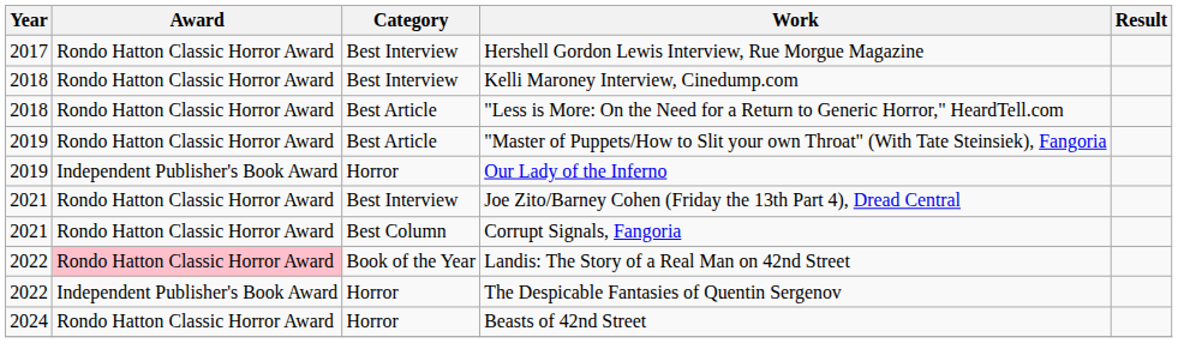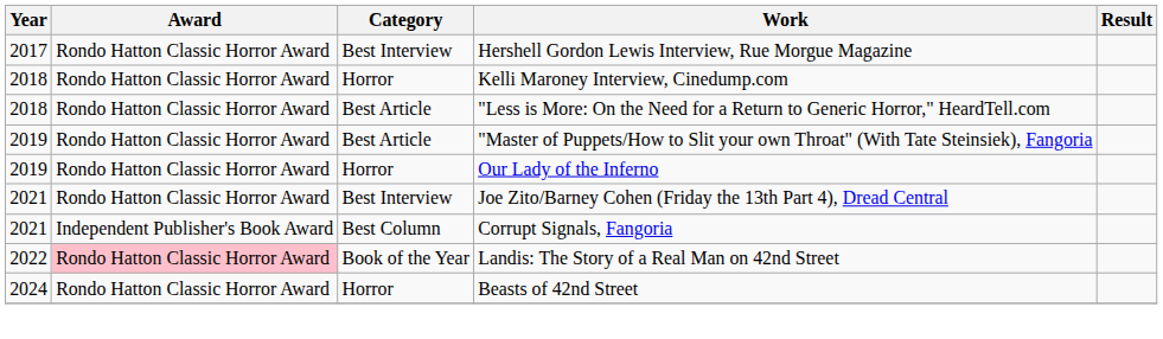 <table class="wikitable sortable">
 <tr>
 <th>Year</th>
 <th>Award</th>
 <th>Category</th>
 <th>Work</th>
 <th>Result</th>
 </tr>
 <tr>
 <td>2017</td>
 <td>Rondo Hatton Classic Horror Award</td>
 <td>Best Interview</td>
 <td>Hershell Gordon Lewis Interview, Rue Morgue Magazine</td>
 <td></td>
 </tr>
 <tr>
 <td>2018</td>
 <td>Rondo Hatton Classic Horror Award</td>
-<td>Best Interview</td>
+<td>Horror</td>
 <td>Kelli Maroney Interview, Cinedump.com</td>
 <td></td>
 </tr>
 <tr>
 <td>2018</td>
 <td>Rondo Hatton Classic Horror Award</td>
 <td>Best Article</td>
 <td>"Less is More: On the Need for a Return to Generic Horror," HeardTell.com</td>
 <td></td>
 </tr>
 <tr>
 <td>2019</td>
 <td>Rondo Hatton Classic Horror Award</td>
 <td>Best Article</td>
 <td>"Master of Puppets/How to Slit your own Throat" (With Tate Steinsiek), <a href='#'>Fangoria</a></td>
 <td></td>
 </tr>
 <tr>
 <td>2019</td>
-<td>Independent Publisher's Book Award</td>
+<td>Rondo Hatton Classic Horror Award</td>
 <td>Horror</td>
 <td><a href='#'>Our Lady of the Inferno</a></td>
 <td></td>
 </tr>
 <tr>
 <td>2021</td>
 <td>Rondo Hatton Classic Horror Award</td>
 <td>Best Interview</td>
 <td>Joe Zito/Barney Cohen (Friday the 13th Part 4), <a href='#'>Dread Central</a></td>
 <td></td>
 </tr>
 <tr>
 <td>2021</td>
-<td>Rondo Hatton Classic Horror Award</td>
+<td>Independent Publisher's Book Award</td>
 <td>Best Column</td>
 <td>Corrupt Signals, <a href='#'>Fangoria</a></td>
 <td></td>
 </tr>
 <tr>
 <td>2022</td>
 <td style="background: pink;">Rondo Hatton Classic Horror Award</td>
 <td>Book of the Year</td>
 <td>Landis: The Story of a Real Man on 42nd Street</td>
 <td></td>
 </tr>
 <tr>
-<td>2022</td>
-<td>Independent Publisher's Book Award</td>
-<td>Horror</td>
-<td>The Despicable Fantasies of Quentin Sergenov</td>
-<td></td>
-</tr>
-<tr>
 <td>2024</td>
 <td>Rondo Hatton Classic Horror Award</td>
 <td>Horror</td>
 <td>Beasts of 42nd Street</td>
 <td></td>
 </tr>
 <tr>
 </tr>
 </table>
